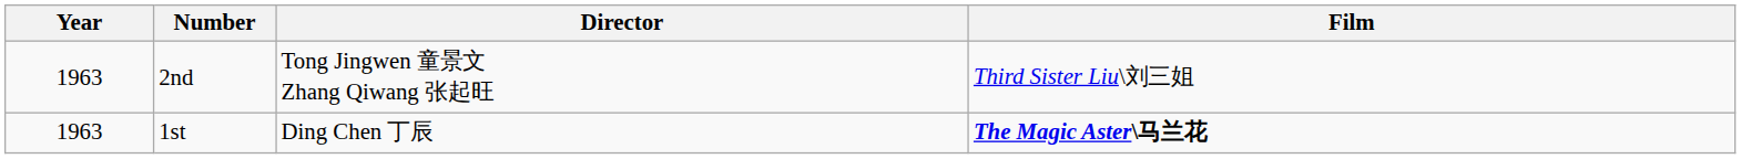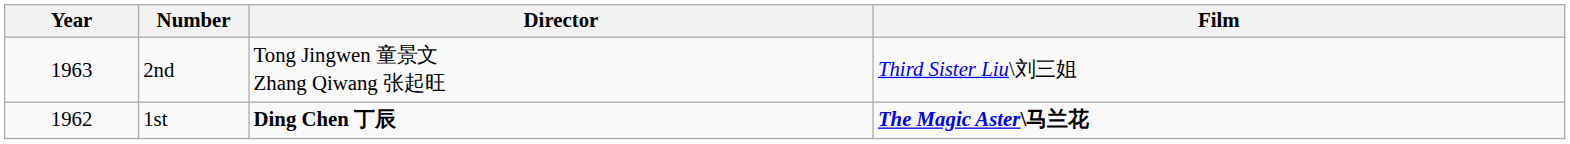 <table class="wikitable" width="95%" align="center">
 <tr>
 <th width="6%">Year</th>
 <th width="4%">Number</th>
 <th width="28%">Director</th>
 <th width="31%">Film</th>
 </tr>
 <tr>
 <td style="text-align:center;">1963</td>
 <td>2nd</td>
 <td>Tong Jingwen 童景文<br>Zhang Qiwang 张起旺</td>
 <td><em><a href='#'>Third Sister Liu</a></em>\刘三姐</td>
 </tr>
 <tr>
-<td style="text-align:center;">1963</td>
+<td style="text-align:center;">1962</td>
 <td>1st</td>
-<td>Ding Chen 丁辰</td>
+<td><strong>Ding Chen 丁辰</strong></td>
 <td><strong><em><a href='#'>The Magic Aster</a></em>\马兰花</strong></td>
 </tr>
 </table>
